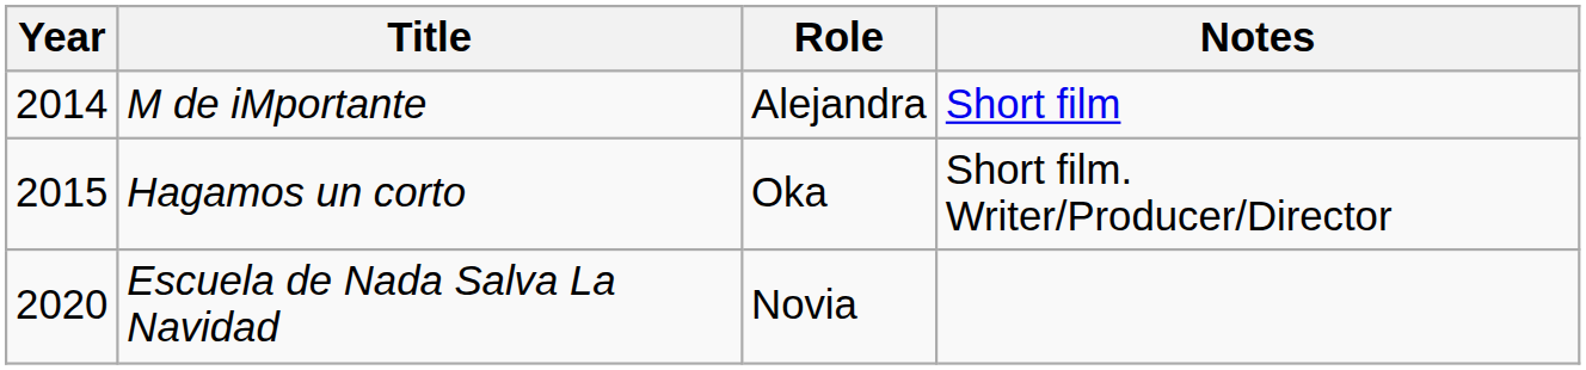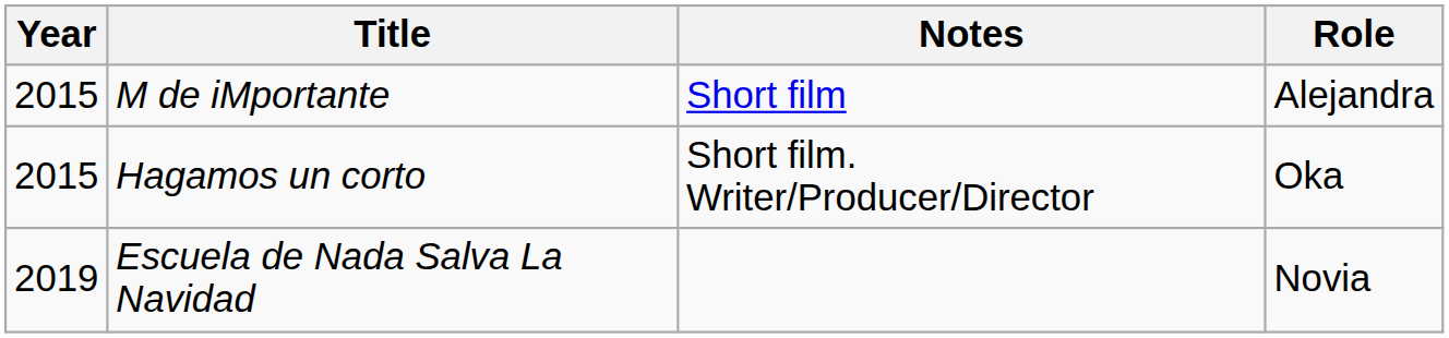 <table class="wikitable sortable">
 <tr>
 <th>Year</th>
 <th>Title</th>
+<th>Notes</th>
 <th>Role</th>
-<th>Notes</th>
 </tr>
 <tr>
-<td>2014</td>
+<td>2015</td>
 <td><em>M de iMportante</em></td>
+<td><a href='#'>Short film</a></td>
 <td>Alejandra</td>
-<td><a href='#'>Short film</a></td>
 </tr>
 <tr>
 <td>2015</td>
 <td><em>Hagamos un corto</em></td>
+<td>Short film. Writer/Producer/Director</td>
 <td>Oka</td>
-<td>Short film. Writer/Producer/Director</td>
 </tr>
 <tr>
-<td>2020</td>
+<td>2019</td>
 <td><em>Escuela de Nada Salva La Navidad</em></td>
+<td></td>
 <td>Novia</td>
-<td></td>
 </tr>
 </table>
